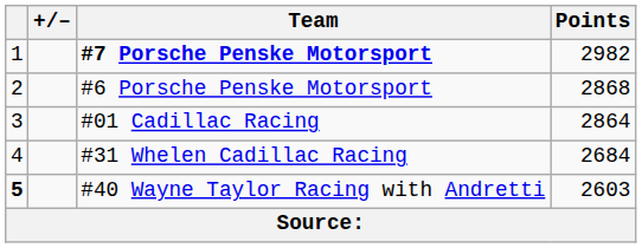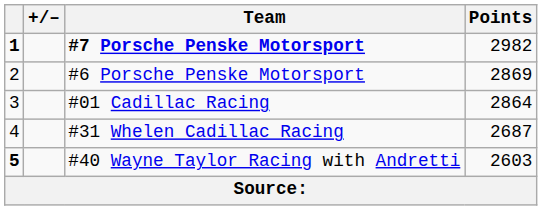 <table class="wikitable" style="font-size: 95%;">
 <tr>
 <th scope="col"></th>
 <th scope="col">+/–</th>
 <th scope="col">Team</th>
 <th scope="col">Points</th>
 </tr>
 <tr>
-<td align=center>1</td>
+<td align=center><strong>1</strong></td>
 <td align=left></td>
 <td><strong>#7 <a href='#'>Porsche Penske Motorsport</a></strong></td>
 <td align=right>2982</td>
 </tr>
 <tr>
 <td align=center>2</td>
 <td align=left></td>
 <td>#6 <a href='#'>Porsche Penske Motorsport</a></td>
-<td align=right>2868</td>
+<td align=right>2869</td>
 </tr>
 <tr>
 <td align=center>3</td>
 <td align=left></td>
 <td>#01 <a href='#'>Cadillac Racing</a></td>
 <td align=right>2864</td>
 </tr>
 <tr>
 <td align=center>4</td>
 <td align=left></td>
 <td>#31 <a href='#'>Whelen Cadillac Racing</a></td>
-<td align=right>2684</td>
+<td align=right>2687</td>
 </tr>
 <tr>
 <td align=center><strong>5</strong></td>
 <td align=left></td>
 <td>#40 <a href='#'>Wayne Taylor Racing</a> with <a href='#'>Andretti</a></td>
 <td align=right>2603</td>
 </tr>
 <tr>
 <th colspan=5>Source:</th>
 </tr>
 </table>
